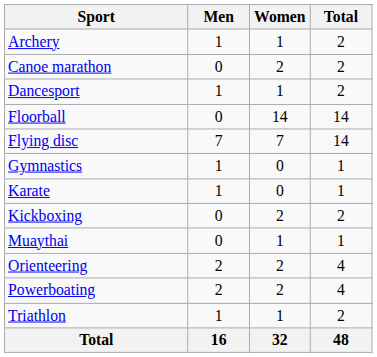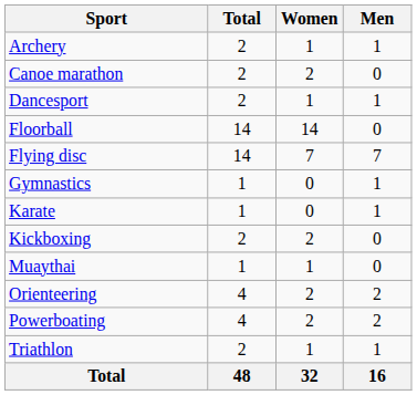 <table class="wikitable sortable" style="text-align:center;">
 <tr>
 <th width=180>Sport</th>
+<th width=55>Total</th>
+<th width=55>Women</th>
 <th width=55>Men</th>
-<th width=55>Women</th>
-<th width=55>Total</th>
 </tr>
 <tr>
 <td align=left><a href='#'>Archery</a></td>
+<td>2</td>
 <td>1</td>
 <td>1</td>
-<td>2</td>
 </tr>
 <tr>
 <td align=left><a href='#'>Canoe marathon</a></td>
-<td>0</td>
 <td>2</td>
 <td>2</td>
+<td>0</td>
 </tr>
 <tr>
 <td align=left><a href='#'>Dancesport</a></td>
+<td>2</td>
 <td>1</td>
 <td>1</td>
-<td>2</td>
 </tr>
 <tr>
 <td align=left><a href='#'>Floorball</a></td>
-<td>0</td>
 <td>14</td>
 <td>14</td>
+<td>0</td>
 </tr>
 <tr>
 <td align=left><a href='#'>Flying disc</a></td>
+<td>14</td>
 <td>7</td>
 <td>7</td>
-<td>14</td>
 </tr>
 <tr>
 <td align=left><a href='#'>Gymnastics</a></td>
 <td>1</td>
 <td>0</td>
 <td>1</td>
 </tr>
 <tr>
 <td align=left><a href='#'>Karate</a></td>
 <td>1</td>
 <td>0</td>
 <td>1</td>
 </tr>
 <tr>
 <td align=left><a href='#'>Kickboxing</a></td>
+<td>2</td>
+<td>2</td>
 <td>0</td>
+</tr>
+<tr>
+<td align=left><a href='#'>Muaythai</a></td>
+<td>1</td>
+<td>1</td>
+<td>0</td>
+</tr>
+<tr>
+<td align=left><a href='#'>Orienteering</a></td>
+<td>4</td>
 <td>2</td>
 <td>2</td>
 </tr>
 <tr>
-<td align=left><a href='#'>Muaythai</a></td>
-<td>0</td>
+<td align=left><a href='#'>Powerboating</a></td>
+<td>4</td>
+<td>2</td>
+<td>2</td>
+</tr>
+<tr>
+<td align=left><a href='#'>Triathlon</a></td>
+<td>2</td>
 <td>1</td>
 <td>1</td>
 </tr>
 <tr>
-<td align=left><a href='#'>Orienteering</a></td>
-<td>2</td>
-<td>2</td>
-<td>4</td>
-</tr>
-<tr>
-<td align=left><a href='#'>Powerboating</a></td>
-<td>2</td>
-<td>2</td>
-<td>4</td>
-</tr>
-<tr>
-<td align=left><a href='#'>Triathlon</a></td>
-<td>1</td>
-<td>1</td>
-<td>2</td>
-</tr>
-<tr>
 <th>Total</th>
+<th>48</th>
+<th>32</th>
 <th>16</th>
-<th>32</th>
-<th>48</th>
 </tr>
 </table>
